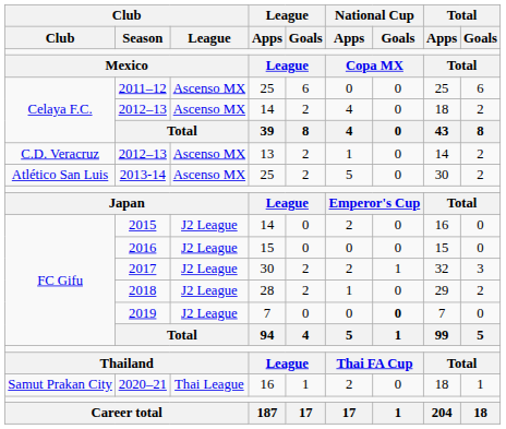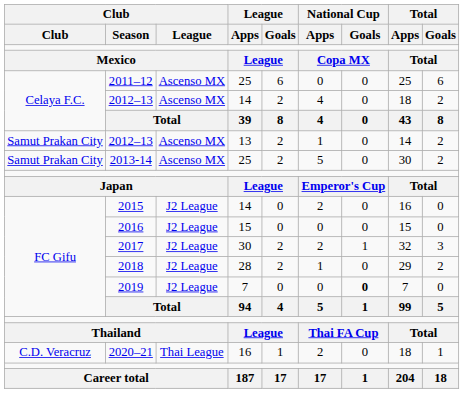 <table class="wikitable" style="text-align:center">
 <tr>
 <th colspan=3>Club</th>
 <th colspan=2>League</th>
 <th colspan=2>National Cup</th>
 <th colspan=2>Total</th>
 </tr>
 <tr>
 <th>Club</th>
 <th>Season</th>
 <th>League</th>
 <th>Apps</th>
 <th>Goals</th>
 <th>Apps</th>
 <th>Goals</th>
 <th>Apps</th>
 <th>Goals</th>
 </tr>
 <tr>
 <td colspan="9"></td>
 </tr>
 <tr>
 <th colspan="3">Mexico</th>
 <th colspan="2"><a href='#'>League</a></th>
 <th colspan="2"><a href='#'>Copa MX</a></th>
 <th colspan="2">Total</th>
 </tr>
 <tr>
 <td rowspan="3"><a href='#'>Celaya F.C.</a></td>
 <td><a href='#'>2011–12</a></td>
 <td><a href='#'>Ascenso MX</a></td>
 <td>25</td>
 <td>6</td>
 <td>0</td>
 <td>0</td>
 <td>25</td>
 <td>6</td>
 </tr>
 <tr>
 <td><a href='#'>2012–13</a></td>
 <td><a href='#'>Ascenso MX</a></td>
 <td>14</td>
 <td>2</td>
 <td>4</td>
 <td>0</td>
 <td>18</td>
 <td>2</td>
 </tr>
 <tr>
 <th colspan="2">Total</th>
 <th>39</th>
 <th>8</th>
 <th>4</th>
 <th>0</th>
 <th>43</th>
 <th>8</th>
 </tr>
 <tr>
-<td><a href='#'>C.D. Veracruz</a></td>
+<td><a href='#'>Samut Prakan City</a></td>
 <td><a href='#'>2012–13</a></td>
 <td><a href='#'>Ascenso MX</a></td>
 <td>13</td>
 <td>2</td>
 <td>1</td>
 <td>0</td>
 <td>14</td>
 <td>2</td>
 </tr>
 <tr>
-<td><a href='#'>Atlético San Luis</a></td>
+<td><a href='#'>Samut Prakan City</a></td>
 <td><a href='#'>2013-14</a></td>
 <td><a href='#'>Ascenso MX</a></td>
 <td>25</td>
 <td>2</td>
 <td>5</td>
 <td>0</td>
 <td>30</td>
 <td>2</td>
 </tr>
 <tr>
 <td colspan="9"></td>
 </tr>
 <tr>
 <th colspan=3>Japan</th>
 <th colspan=2><a href='#'>League</a></th>
 <th colspan=2><a href='#'>Emperor's Cup</a></th>
 <th colspan=2>Total</th>
 </tr>
 <tr>
 <td rowspan="6"><a href='#'>FC Gifu</a></td>
 <td><a href='#'>2015</a></td>
 <td><a href='#'>J2 League</a></td>
 <td>14</td>
 <td>0</td>
 <td>2</td>
 <td>0</td>
 <td>16</td>
 <td>0</td>
 </tr>
 <tr>
 <td><a href='#'>2016</a></td>
 <td><a href='#'>J2 League</a></td>
 <td>15</td>
 <td>0</td>
 <td>0</td>
 <td>0</td>
 <td>15</td>
 <td>0</td>
 </tr>
 <tr>
 <td><a href='#'>2017</a></td>
 <td><a href='#'>J2 League</a></td>
 <td>30</td>
 <td>2</td>
 <td>2</td>
 <td>1</td>
 <td>32</td>
 <td>3</td>
 </tr>
 <tr>
 <td><a href='#'>2018</a></td>
 <td><a href='#'>J2 League</a></td>
 <td>28</td>
 <td>2</td>
 <td>1</td>
 <td>0</td>
 <td>29</td>
 <td>2</td>
 </tr>
 <tr>
 <td><a href='#'>2019</a></td>
 <td><a href='#'>J2 League</a></td>
 <td>7</td>
 <td>0</td>
 <td>0</td>
 <td><strong>0</strong></td>
 <td>7</td>
 <td>0</td>
 </tr>
 <tr>
 <th colspan="2">Total</th>
 <th>94</th>
 <th>4</th>
 <th>5</th>
 <th>1</th>
 <th>99</th>
 <th>5</th>
 </tr>
 <tr>
 <td colspan="9"></td>
 </tr>
 <tr>
 <th colspan="3">Thailand</th>
 <th colspan="2"><a href='#'>League</a></th>
 <th colspan="2"><a href='#'>Thai FA Cup</a></th>
 <th colspan="2">Total</th>
 </tr>
 <tr>
-<td><a href='#'>Samut Prakan City</a></td>
+<td><a href='#'>C.D. Veracruz</a></td>
 <td><a href='#'>2020–21</a></td>
 <td><a href='#'>Thai League</a></td>
 <td>16</td>
 <td>1</td>
 <td>2</td>
 <td>0</td>
 <td>18</td>
 <td>1</td>
 </tr>
 <tr>
 <td colspan="9"></td>
 </tr>
 <tr>
 <th colspan="3">Career total</th>
 <th>187</th>
 <th>17</th>
 <th>17</th>
 <th>1</th>
 <th>204</th>
 <th>18</th>
 </tr>
 </table>
